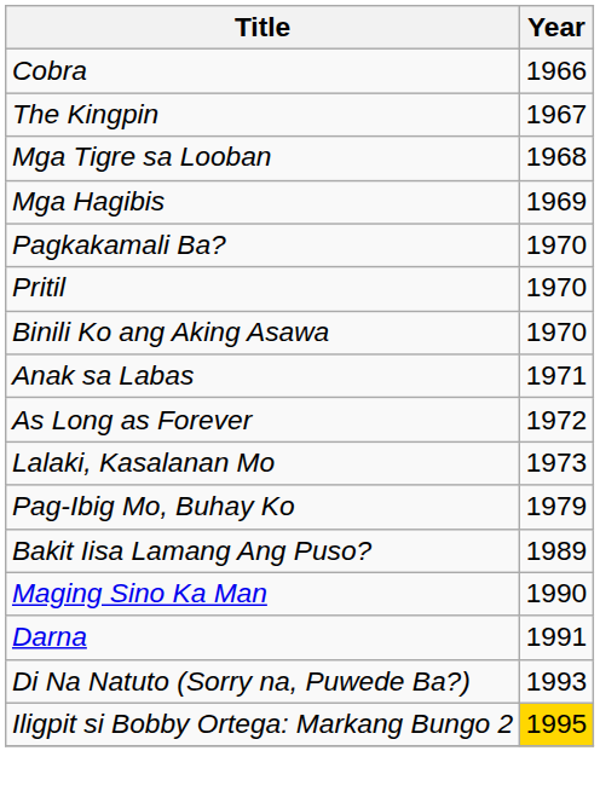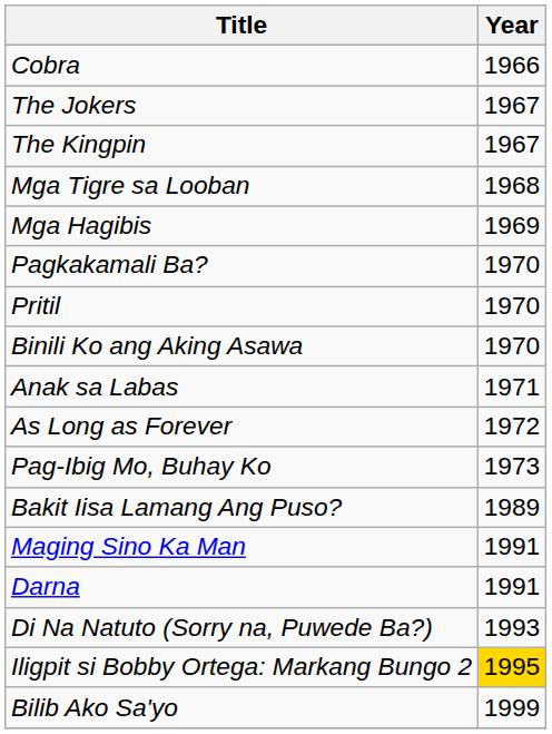 <table class="wikitable table">
 <tr>
 <th>Title</th>
 <th>Year</th>
 </tr>
 <tr>
 <td><em>Cobra</em></td>
 <td>1966</td>
+</tr>
+<tr>
+<td><em>The Jokers</em></td>
+<td>1967</td>
 </tr>
 <tr>
 <td><em>The Kingpin</em></td>
 <td>1967</td>
 </tr>
 <tr>
 <td><em>Mga Tigre sa Looban</em></td>
 <td>1968</td>
 </tr>
 <tr>
 <td><em>Mga Hagibis</em></td>
 <td>1969</td>
 </tr>
 <tr>
 <td><em>Pagkakamali Ba?</em></td>
 <td>1970</td>
 </tr>
 <tr>
 <td><em>Pritil</em></td>
 <td>1970</td>
 </tr>
 <tr>
 <td><em>Binili Ko ang Aking Asawa</em></td>
 <td>1970</td>
 </tr>
 <tr>
 <td><em>Anak sa Labas</em></td>
 <td>1971</td>
 </tr>
 <tr>
 <td><em>As Long as Forever</em></td>
 <td>1972</td>
 </tr>
 <tr>
-<td><em>Lalaki, Kasalanan Mo</em></td>
+<td><em>Pag-Ibig Mo, Buhay Ko</em></td>
 <td>1973</td>
-</tr>
-<tr>
-<td><em>Pag-Ibig Mo, Buhay Ko</em></td>
-<td>1979</td>
 </tr>
 <tr>
 <td><em>Bakit Iisa Lamang Ang Puso?</em></td>
 <td>1989</td>
 </tr>
 <tr>
 <td><em><a href='#'>Maging Sino Ka Man</a></em></td>
-<td>1990</td>
+<td>1991</td>
 </tr>
 <tr>
 <td><em><a href='#'>Darna</a></em></td>
 <td>1991</td>
 </tr>
 <tr>
 <td><em>Di Na Natuto (Sorry na, Puwede Ba?)</em></td>
 <td>1993</td>
 </tr>
 <tr>
 <td><em>Iligpit si Bobby Ortega: Markang Bungo 2</em></td>
 <td style="background: gold;">1995</td>
 </tr>
 <tr>
+<td><em>Bilib Ako Sa'yo</em></td>
+<td>1999</td>
+</tr>
+<tr>
 </tr>
 </table>
